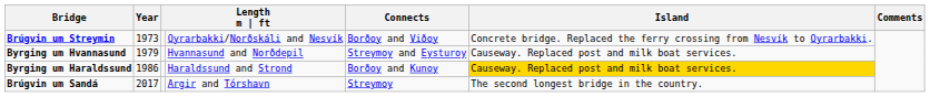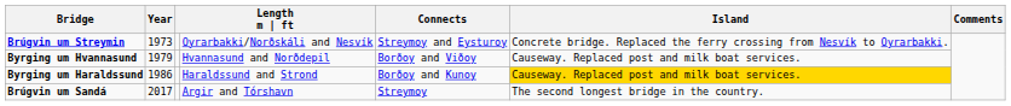 <table class="wikitable sortable">
 <tr>
 <th>Bridge</th>
 <th>Year</th>
 <th colspan="2">Length<br>m | ft</th>
 <th>Connects</th>
 <th>Island</th>
 <th>Comments</th>
 </tr>
 <tr>
 <td><strong><a href='#'>Brúgvin um Streymin</a></strong></td>
 <td>1973</td>
 <td></td>
 <td><a href='#'>Oyrarbakki</a>/<a href='#'>Norðskáli</a> and <a href='#'>Nesvík</a></td>
-<td><a href='#'>Borðoy</a> and <a href='#'>Viðoy</a></td>
+<td><a href='#'>Streymoy</a> and <a href='#'>Eysturoy</a></td>
 <td>Concrete bridge. Replaced the ferry crossing from <a href='#'>Nesvík</a> to <a href='#'>Oyrarbakki</a>.</td>
 </tr>
 <tr>
 <td><strong>Byrging um Hvannasund</strong></td>
 <td>1979</td>
 <td></td>
 <td><a href='#'>Hvannasund</a> and <a href='#'>Norðdepil</a></td>
-<td><a href='#'>Streymoy</a> and <a href='#'>Eysturoy</a></td>
+<td><a href='#'>Borðoy</a> and <a href='#'>Viðoy</a></td>
 <td>Causeway. Replaced post and milk boat services.</td>
 </tr>
 <tr>
 <td><strong>Byrging um Haraldssund</strong></td>
 <td>1986</td>
 <td></td>
 <td><a href='#'>Haraldssund</a> and <a href='#'>Strond</a></td>
 <td><a href='#'>Borðoy</a> and <a href='#'>Kunoy</a></td>
 <td style="background: gold;">Causeway. Replaced post and milk boat services.<br></td>
 </tr>
 <tr>
 <td><strong>Brúgvin um Sandá</strong></td>
 <td>2017</td>
 <td></td>
 <td><a href='#'>Argir</a> and <a href='#'>Tórshavn</a></td>
 <td><a href='#'>Streymoy</a></td>
 <td>The second longest bridge in the country.</td>
 </tr>
 </table>
